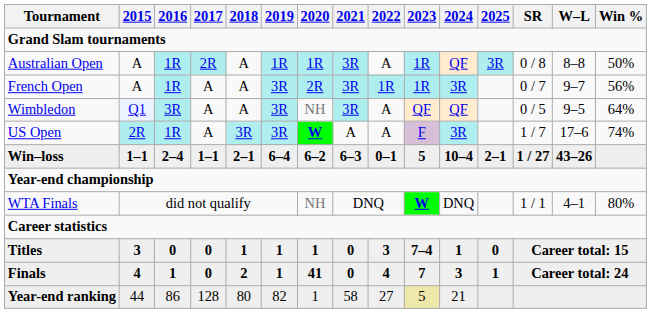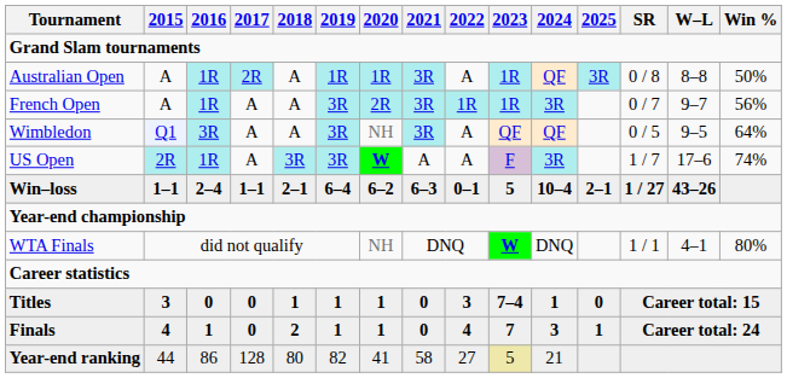 <table class="wikitable nowrap" style="text-align:center; font-size:92%">
 <tr>
 <th>Tournament</th>
 <th><a href='#'>2015</a></th>
 <th><a href='#'>2016</a></th>
 <th><a href='#'>2017</a></th>
 <th><a href='#'>2018</a></th>
 <th><a href='#'>2019</a></th>
 <th><a href='#'>2020</a></th>
 <th><a href='#'>2021</a></th>
 <th><a href='#'>2022</a></th>
 <th><a href='#'>2023</a></th>
 <th><a href='#'>2024</a></th>
 <th><a href='#'>2025</a></th>
 <th>SR</th>
 <th>W–L</th>
 <th>Win %</th>
 </tr>
 <tr>
 <td colspan=15 align="left"><strong>Grand Slam tournaments</strong></td>
 </tr>
 <tr>
 <td align=left><a href='#'>Australian Open</a></td>
 <td>A</td>
 <td bgcolor=afeeee><a href='#'>1R</a></td>
 <td bgcolor=afeeee><a href='#'>2R</a></td>
 <td>A</td>
 <td bgcolor=afeeee><a href='#'>1R</a></td>
 <td bgcolor=afeeee><a href='#'>1R</a></td>
 <td bgcolor=afeeee><a href='#'>3R</a></td>
 <td>A</td>
 <td bgcolor=afeeee><a href='#'>1R</a></td>
 <td bgcolor=ffebcd><a href='#'>QF</a></td>
 <td bgcolor=afeeee><a href='#'>3R</a></td>
 <td>0 / 8</td>
 <td>8–8</td>
 <td>50%</td>
 </tr>
 <tr>
 <td align=left><a href='#'>French Open</a></td>
 <td>A</td>
 <td bgcolor=afeeee><a href='#'>1R</a></td>
 <td>A</td>
 <td>A</td>
 <td bgcolor=afeeee><a href='#'>3R</a></td>
 <td bgcolor=afeeee><a href='#'>2R</a></td>
 <td bgcolor=afeeee><a href='#'>3R</a></td>
 <td bgcolor=afeeee><a href='#'>1R</a></td>
 <td bgcolor=afeeee><a href='#'>1R</a></td>
 <td bgcolor=afeeee><a href='#'>3R</a></td>
 <td></td>
 <td>0 / 7</td>
 <td>9–7</td>
 <td>56%</td>
 </tr>
 <tr>
 <td align=left><a href='#'>Wimbledon</a></td>
 <td bgcolor=ecf2ff><a href='#'>Q1</a></td>
 <td bgcolor=afeeee><a href='#'>3R</a></td>
 <td>A</td>
 <td>A</td>
 <td bgcolor=afeeee><a href='#'>3R</a></td>
 <td style=color:#767676>NH</td>
 <td bgcolor=afeeee><a href='#'>3R</a></td>
 <td>A</td>
 <td bgcolor=ffebcd><a href='#'>QF</a></td>
 <td bgcolor=ffebcd><a href='#'>QF</a></td>
 <td></td>
 <td>0 / 5</td>
 <td>9–5</td>
 <td>64%</td>
 </tr>
 <tr>
 <td align=left><a href='#'>US Open</a></td>
 <td bgcolor=afeeee><a href='#'>2R</a></td>
 <td bgcolor=afeeee><a href='#'>1R</a></td>
 <td>A</td>
 <td bgcolor=afeeee><a href='#'>3R</a></td>
 <td bgcolor=afeeee><a href='#'>3R</a></td>
 <td bgcolor=lime><a href='#'><strong>W</strong></a></td>
 <td>A</td>
 <td>A</td>
 <td bgcolor=thistle><a href='#'>F</a></td>
 <td bgcolor=afeeee><a href='#'>3R</a></td>
 <td></td>
 <td>1 / 7</td>
 <td>17–6</td>
 <td>74%</td>
 </tr>
 <tr style=font-weight:bold;background:#efefef>
 <td align=left>Win–loss</td>
 <td>1–1</td>
 <td>2–4</td>
 <td>1–1</td>
 <td>2–1</td>
 <td>6–4</td>
 <td>6–2</td>
 <td>6–3</td>
 <td>0–1</td>
 <td>5</td>
 <td>10–4</td>
 <td>2–1</td>
 <td>1 / 27</td>
 <td>43–26</td>
 <td></td>
 </tr>
 <tr>
 <td colspan=15 align="left"><strong>Year-end championship</strong></td>
 </tr>
 <tr>
 <td align=left><a href='#'>WTA Finals</a></td>
 <td colspan=5>did not qualify</td>
 <td style=color:#767676>NH</td>
 <td colspan=2>DNQ</td>
 <td bgcolor=lime><a href='#'><strong>W</strong></a></td>
 <td>DNQ</td>
 <td></td>
 <td>1 / 1</td>
 <td>4–1</td>
 <td>80%</td>
 </tr>
 <tr>
 <td colspan=15 align=left><strong>Career statistics</strong></td>
 </tr>
 <tr style=font-weight:bold;background:#efefef>
 <td align=left>Titles</td>
 <td>3</td>
 <td>0</td>
 <td>0</td>
 <td>1</td>
 <td>1</td>
 <td>1</td>
 <td>0</td>
 <td>3</td>
 <td>7–4</td>
 <td>1</td>
 <td>0</td>
 <td colspan=3>Career total: 15</td>
 </tr>
 <tr style=font-weight:bold;background:#efefef>
 <td align=left>Finals</td>
 <td>4</td>
 <td>1</td>
 <td>0</td>
 <td>2</td>
 <td>1</td>
-<td>41</td>
+<td>1</td>
 <td>0</td>
 <td>4</td>
 <td>7</td>
 <td>3</td>
 <td>1</td>
 <td colspan=3>Career total: 24</td>
 </tr>
 <tr bgcolor=efefef>
 <td align=left><strong>Year-end ranking</strong></td>
 <td>44</td>
 <td>86</td>
 <td>128</td>
 <td>80</td>
 <td>82</td>
-<td>1</td>
+<td>41</td>
 <td>58</td>
 <td>27</td>
 <td bgcolor=eee8aa>5</td>
 <td>21</td>
 <td></td>
 <td colspan=3></td>
 </tr>
 </table>
